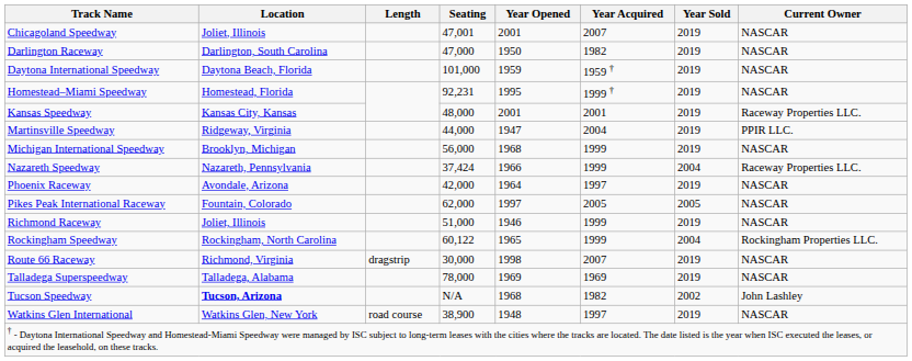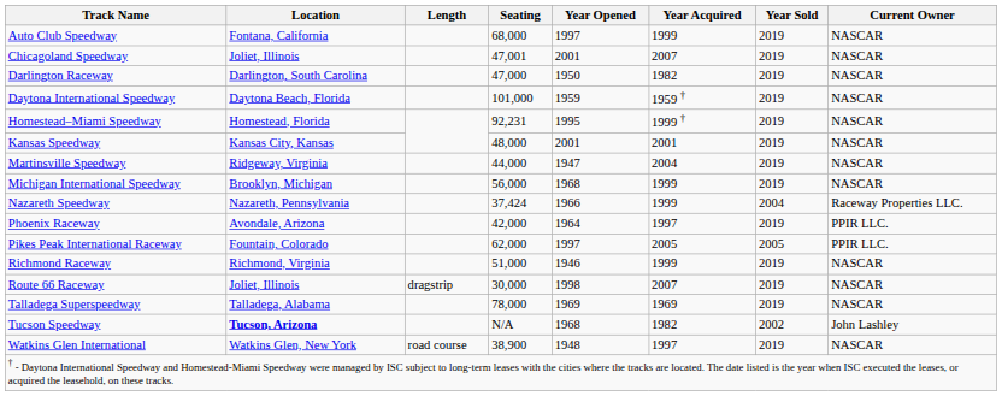 <table class="wikitable sortable">
 <tr style="background:#cccccc;">
 <th>Track Name</th>
 <th>Location</th>
 <th>Length</th>
 <th>Seating</th>
 <th>Year Opened</th>
 <th>Year Acquired</th>
 <th>Year Sold</th>
 <th>Current Owner</th>
+</tr>
+<tr>
+<td><a href='#'>Auto Club Speedway</a></td>
+<td><a href='#'>Fontana, California</a></td>
+<td></td>
+<td>68,000</td>
+<td>1997</td>
+<td>1999</td>
+<td>2019</td>
+<td>NASCAR</td>
 </tr>
 <tr>
 <td><a href='#'>Chicagoland Speedway</a></td>
 <td><a href='#'>Joliet, Illinois</a></td>
 <td></td>
 <td>47,001</td>
 <td>2001</td>
 <td>2007</td>
 <td>2019</td>
 <td>NASCAR</td>
 </tr>
 <tr>
 <td><a href='#'>Darlington Raceway</a></td>
 <td><a href='#'>Darlington, South Carolina</a></td>
 <td></td>
 <td>47,000</td>
 <td>1950</td>
 <td>1982</td>
 <td>2019</td>
 <td>NASCAR</td>
 </tr>
 <tr>
 <td><a href='#'>Daytona International Speedway</a></td>
 <td><a href='#'>Daytona Beach, Florida</a></td>
 <td></td>
 <td>101,000</td>
 <td>1959</td>
 <td>1959 <sup>†</sup></td>
 <td>2019</td>
 <td>NASCAR</td>
 </tr>
 <tr>
 <td><a href='#'>Homestead–Miami Speedway</a></td>
 <td><a href='#'>Homestead, Florida</a></td>
 <td rowspan="2"></td>
 <td>92,231</td>
 <td>1995</td>
 <td>1999 <sup>†</sup></td>
 <td>2019</td>
 <td>NASCAR</td>
 </tr>
 <tr>
 <td><a href='#'>Kansas Speedway</a></td>
 <td><a href='#'>Kansas City, Kansas</a></td>
 <td>48,000</td>
 <td>2001</td>
 <td>2001</td>
 <td>2019</td>
-<td>Raceway Properties LLC.</td>
+<td>NASCAR</td>
 </tr>
 <tr>
 <td><a href='#'>Martinsville Speedway</a></td>
 <td><a href='#'>Ridgeway, Virginia</a></td>
 <td></td>
 <td>44,000</td>
 <td>1947</td>
 <td>2004</td>
 <td>2019</td>
-<td>PPIR LLC.</td>
+<td>NASCAR</td>
 </tr>
 <tr>
 <td><a href='#'>Michigan International Speedway</a></td>
 <td><a href='#'>Brooklyn, Michigan</a></td>
 <td></td>
 <td>56,000</td>
 <td>1968</td>
 <td>1999</td>
 <td>2019</td>
 <td>NASCAR</td>
 </tr>
 <tr>
 <td><a href='#'>Nazareth Speedway</a></td>
 <td><a href='#'>Nazareth, Pennsylvania</a></td>
 <td></td>
 <td>37,424</td>
 <td>1966</td>
 <td>1999</td>
 <td>2004</td>
 <td>Raceway Properties LLC.</td>
 </tr>
 <tr>
 <td><a href='#'>Phoenix Raceway</a></td>
 <td><a href='#'>Avondale, Arizona</a></td>
 <td></td>
 <td>42,000</td>
 <td>1964</td>
 <td>1997</td>
 <td>2019</td>
-<td>NASCAR</td>
+<td>PPIR LLC.</td>
 </tr>
 <tr>
 <td><a href='#'>Pikes Peak International Raceway</a></td>
 <td><a href='#'>Fountain, Colorado</a></td>
 <td></td>
 <td>62,000</td>
 <td>1997</td>
 <td>2005</td>
 <td>2005</td>
-<td>NASCAR</td>
+<td>PPIR LLC.</td>
 </tr>
 <tr>
 <td><a href='#'>Richmond Raceway</a></td>
-<td><a href='#'>Joliet, Illinois</a></td>
+<td><a href='#'>Richmond, Virginia</a></td>
 <td></td>
 <td>51,000</td>
 <td>1946</td>
 <td>1999</td>
 <td>2019</td>
 <td>NASCAR</td>
 </tr>
 <tr>
-<td><a href='#'>Rockingham Speedway</a></td>
-<td><a href='#'>Rockingham, North Carolina</a></td>
-<td></td>
-<td>60,122</td>
-<td>1965</td>
-<td>1999</td>
-<td>2004</td>
-<td>Rockingham Properties LLC.</td>
-</tr>
-<tr>
 <td><a href='#'>Route 66 Raceway</a></td>
-<td><a href='#'>Richmond, Virginia</a></td>
+<td><a href='#'>Joliet, Illinois</a></td>
 <td> dragstrip</td>
 <td>30,000</td>
 <td>1998</td>
 <td>2007</td>
 <td>2019</td>
 <td>NASCAR</td>
 </tr>
 <tr>
 <td><a href='#'>Talladega Superspeedway</a></td>
 <td><a href='#'>Talladega, Alabama</a></td>
 <td></td>
 <td>78,000</td>
 <td>1969</td>
 <td>1969</td>
 <td>2019</td>
 <td>NASCAR</td>
 </tr>
 <tr>
 <td><a href='#'>Tucson Speedway</a></td>
 <td><strong><a href='#'>Tucson, Arizona</a></strong></td>
 <td></td>
 <td>N/A</td>
 <td>1968</td>
 <td>1982</td>
 <td>2002</td>
 <td>John Lashley</td>
 </tr>
 <tr>
 <td><a href='#'>Watkins Glen International</a></td>
 <td><a href='#'>Watkins Glen, New York</a></td>
 <td> road course</td>
 <td>38,900</td>
 <td>1948</td>
 <td>1997</td>
 <td>2019</td>
 <td>NASCAR</td>
 </tr>
 <tr>
 <td colspan=8><small><sup>†</sup> - Daytona International Speedway and Homestead-Miami Speedway were managed by ISC subject to long-term leases with the cities where the tracks are located. The date listed is the year when ISC executed the leases, or acquired the leasehold, on these tracks.</small></td>
 </tr>
 </table>
